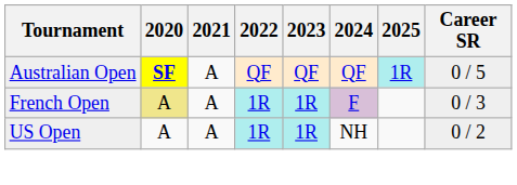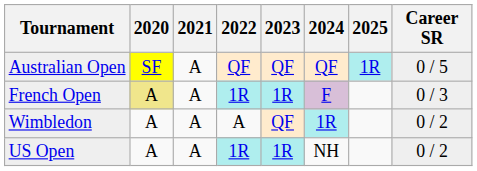 <table class="wikitable" style="text-align:center;font-size:100%">
 <tr style="background:#efefef;">
 <th>Tournament</th>
 <th>2020</th>
 <th>2021</th>
 <th>2022</th>
 <th>2023</th>
 <th>2024</th>
 <th>2025</th>
 <th style="width:65px;">Career SR</th>
 </tr>
 <tr>
 <td style="background:#efefef; text-align:left;"><a href='#'>Australian Open</a></td>
-<td style="background:yellow"><strong><a href='#'>SF</a></strong></td>
+<td style="background:yellow"><a href='#'>SF</a></td>
 <td>A</td>
 <td style="background:#ffebcd"><a href='#'>QF</a></td>
 <td style="background:#ffebcd"><a href='#'>QF</a></td>
 <td style="background:#ffebcd"><a href='#'>QF</a></td>
 <td style="background:#afeeee"><a href='#'>1R</a></td>
 <td style="background:#efefef">0 / 5</td>
 </tr>
 <tr>
 <td style="background:#efefef; text-align:left;"><a href='#'>French Open</a></td>
 <td style="background: khaki;">A</td>
 <td>A</td>
 <td style="background:#afeeee"><a href='#'>1R</a></td>
 <td style="background:#afeeee"><a href='#'>1R</a></td>
 <td style="background:thistle"><a href='#'>F</a></td>
 <td></td>
 <td style="background:#efefef">0 / 3</td>
 </tr>
 <tr>
+<td style="background:#efefef; text-align:left;"><a href='#'>Wimbledon</a></td>
+<td>A</td>
+<td>A</td>
+<td>A</td>
+<td style="background:#ffebcd"><a href='#'>QF</a></td>
+<td style="background:#afeeee"><a href='#'>1R</a></td>
+<td></td>
+<td style="background:#efefef">0 / 2</td>
+</tr>
+<tr>
 <td style="background:#efefef; text-align:left;"><a href='#'>US Open</a></td>
 <td>A</td>
 <td>A</td>
 <td style="background:#afeeee"><a href='#'>1R</a></td>
 <td style="background:#afeeee"><a href='#'>1R</a></td>
 <td>NH</td>
 <td></td>
 <td style="background:#efefef">0 / 2</td>
 </tr>
 </table>
